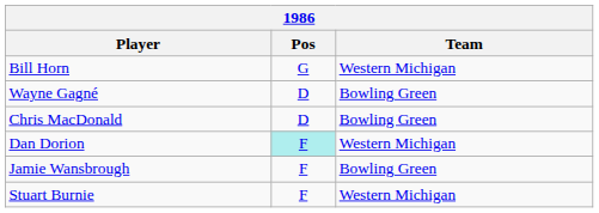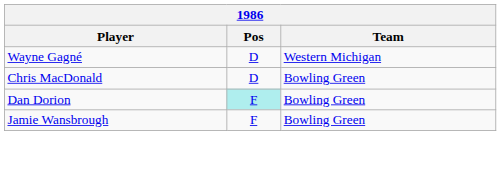 <table class="wikitable" width=95%>
 <tr>
 <th colspan=3><a href='#'>1986</a></th>
 </tr>
 <tr>
 <th>Player</th>
 <th>Pos</th>
 <th>Team</th>
 </tr>
 <tr>
-<td><a href='#'>Bill Horn</a></td>
-<td style="text-align:center;"><a href='#'>G</a></td>
-<td><a href='#'>Western Michigan</a></td>
-</tr>
-<tr>
 <td><a href='#'>Wayne Gagné</a></td>
 <td style="text-align:center;"><a href='#'>D</a></td>
-<td><a href='#'>Bowling Green</a></td>
+<td><a href='#'>Western Michigan</a></td>
 </tr>
 <tr>
 <td><a href='#'>Chris MacDonald</a></td>
 <td style="text-align:center;"><a href='#'>D</a></td>
 <td><a href='#'>Bowling Green</a></td>
 </tr>
 <tr>
 <td><a href='#'>Dan Dorion</a></td>
 <td style="background: paleturquoise; text-align:center;"><a href='#'>F</a></td>
-<td><a href='#'>Western Michigan</a></td>
+<td><a href='#'>Bowling Green</a></td>
 </tr>
 <tr>
 <td><a href='#'>Jamie Wansbrough</a></td>
 <td style="text-align:center;"><a href='#'>F</a></td>
 <td><a href='#'>Bowling Green</a></td>
 </tr>
-<tr>
-<td><a href='#'>Stuart Burnie</a></td>
-<td style="text-align:center;"><a href='#'>F</a></td>
-<td><a href='#'>Western Michigan</a></td>
-</tr>
 </table>
